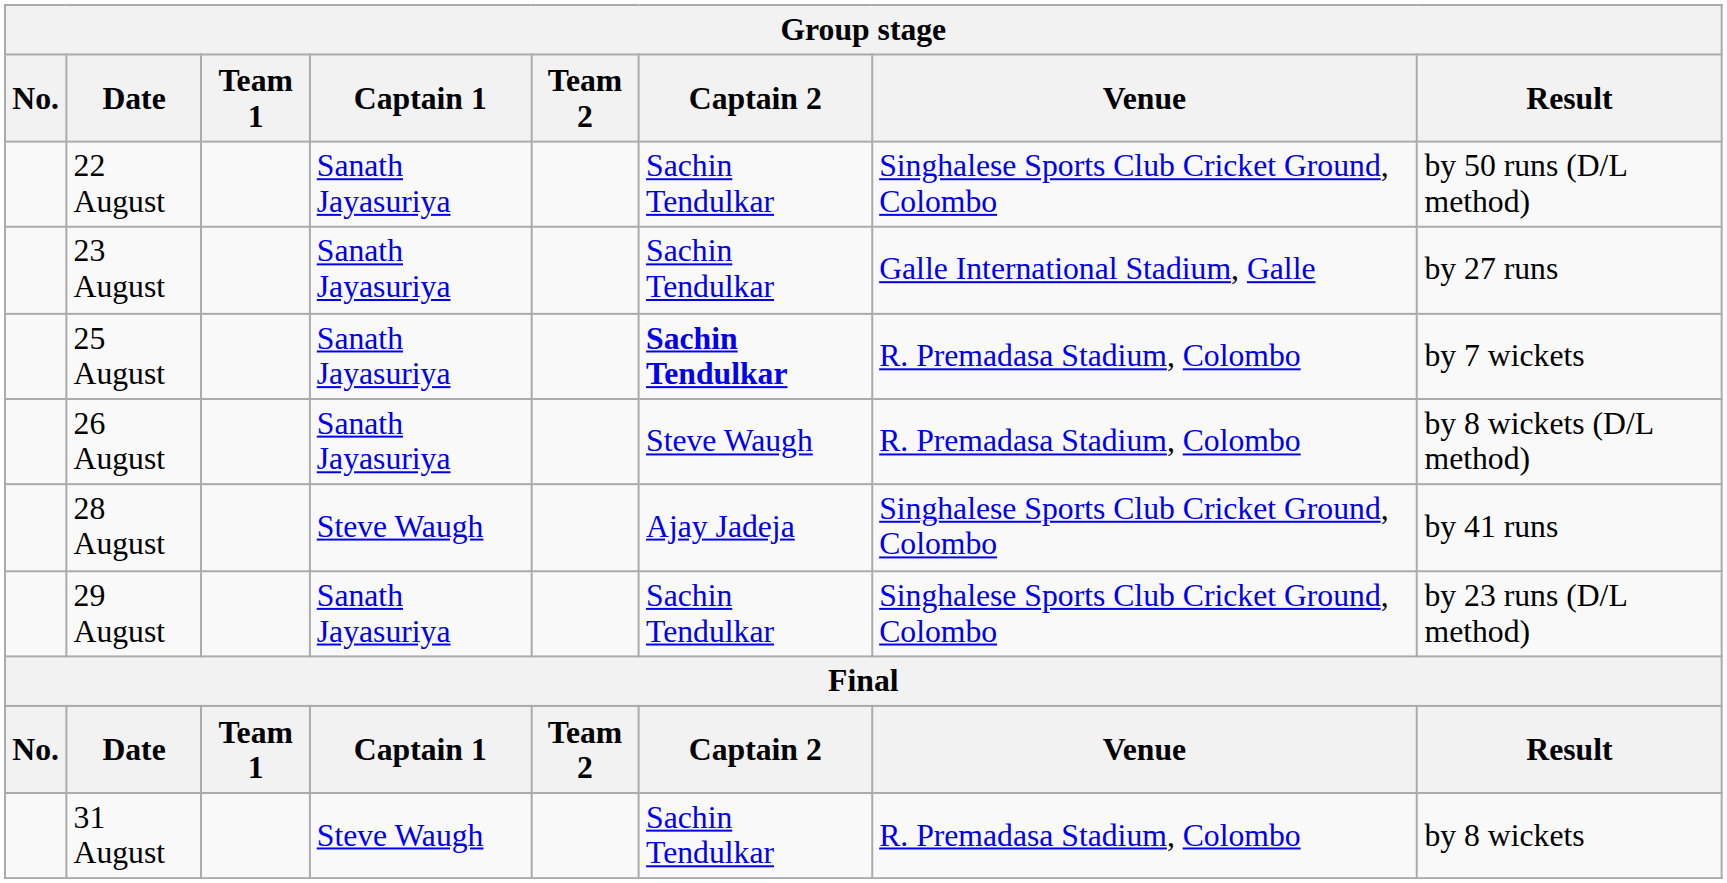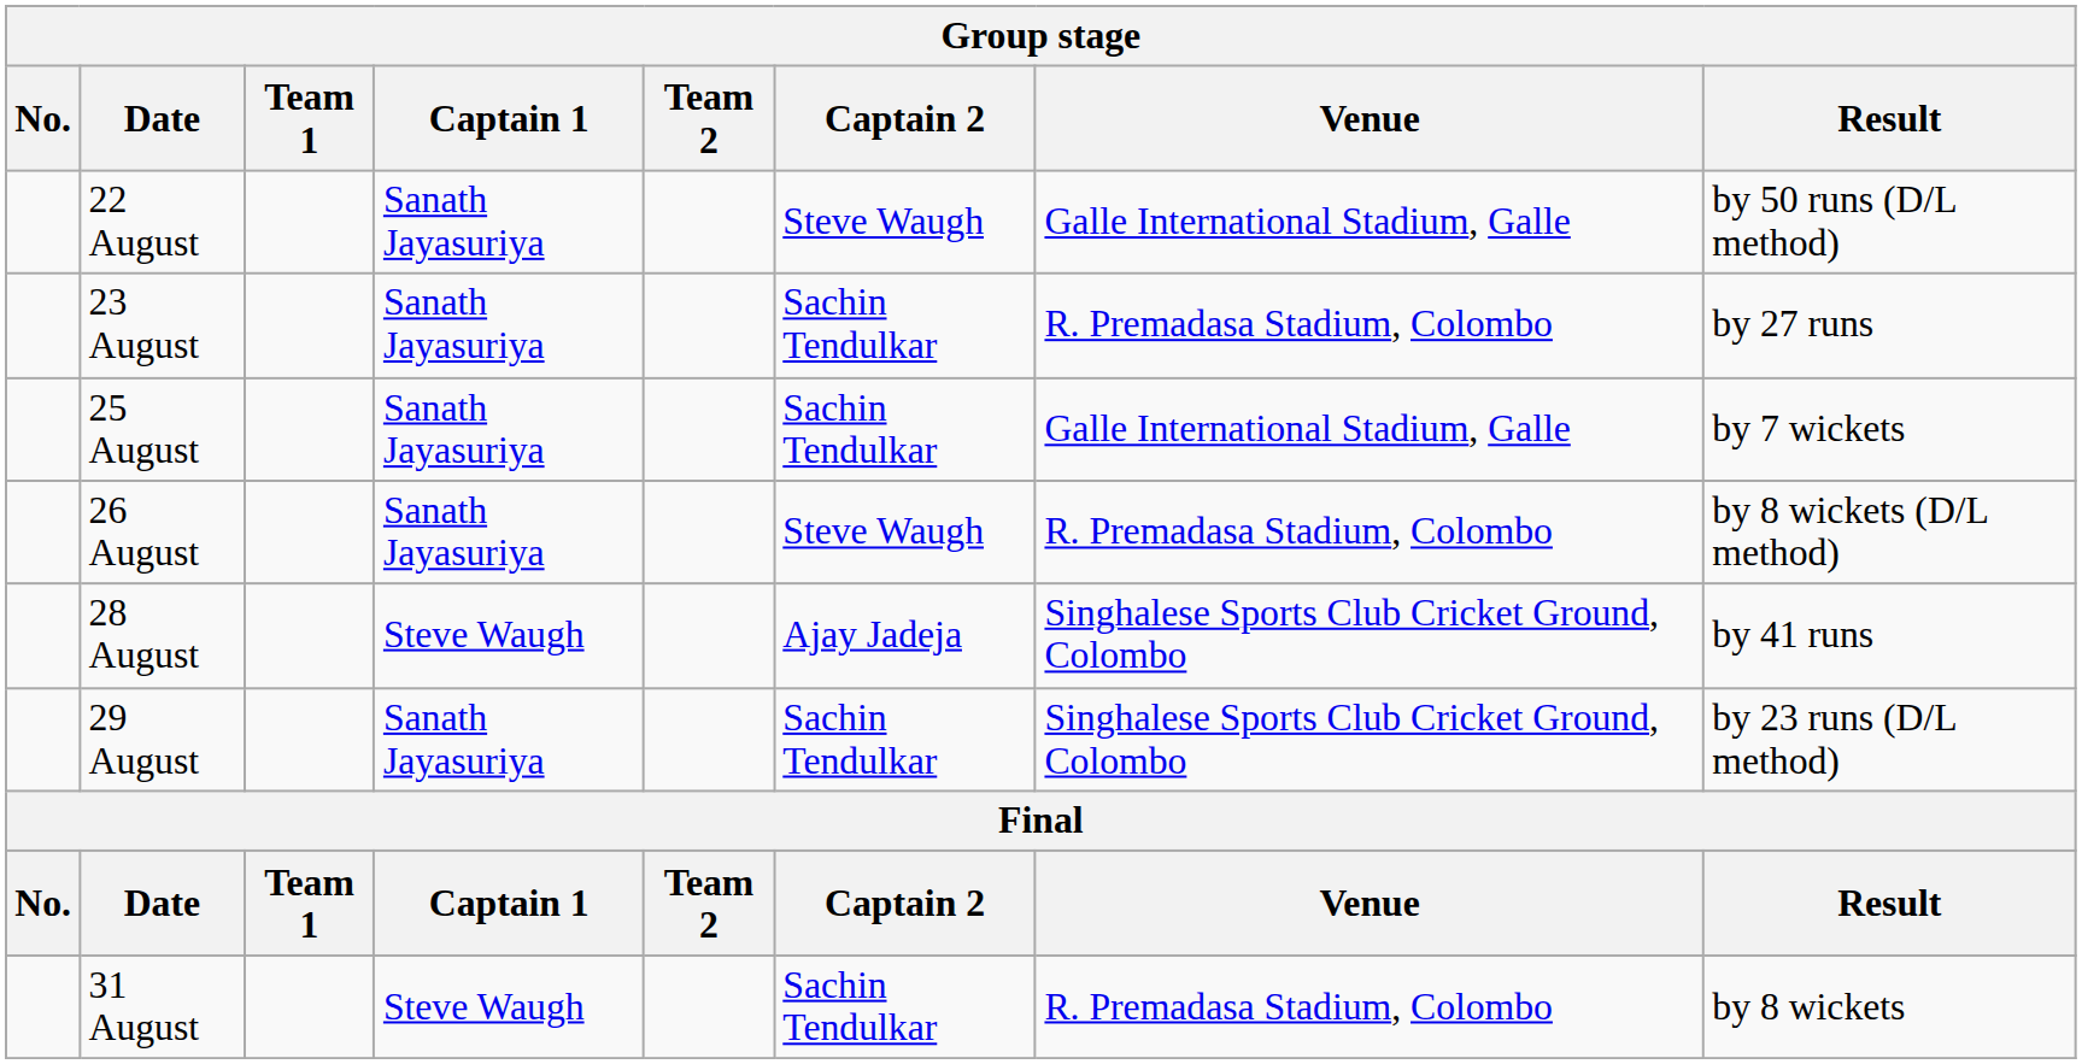 <table class="wikitable">
 <tr>
 <th colspan="9">Group stage</th>
 </tr>
 <tr>
 <th>No.</th>
 <th>Date</th>
 <th>Team 1</th>
 <th>Captain 1</th>
 <th>Team 2</th>
 <th>Captain 2</th>
 <th>Venue</th>
 <th>Result</th>
 </tr>
 <tr>
 <td></td>
 <td>22 August</td>
 <td></td>
 <td><a href='#'>Sanath Jayasuriya</a></td>
 <td></td>
-<td><a href='#'>Sachin Tendulkar</a></td>
-<td><a href='#'>Singhalese Sports Club Cricket Ground</a>, <a href='#'>Colombo</a></td>
+<td><a href='#'>Steve Waugh</a></td>
+<td><a href='#'>Galle International Stadium</a>, <a href='#'>Galle</a></td>
 <td> by 50 runs (D/L method)</td>
 </tr>
 <tr>
 <td></td>
 <td>23 August</td>
 <td></td>
 <td><a href='#'>Sanath Jayasuriya</a></td>
 <td></td>
 <td><a href='#'>Sachin Tendulkar</a></td>
-<td><a href='#'>Galle International Stadium</a>, <a href='#'>Galle</a></td>
+<td><a href='#'>R. Premadasa Stadium</a>, <a href='#'>Colombo</a></td>
 <td> by 27 runs</td>
 </tr>
 <tr>
 <td></td>
 <td>25 August</td>
 <td></td>
 <td><a href='#'>Sanath Jayasuriya</a></td>
 <td></td>
-<td><strong><a href='#'>Sachin Tendulkar</a></strong></td>
-<td><a href='#'>R. Premadasa Stadium</a>, <a href='#'>Colombo</a></td>
+<td><a href='#'>Sachin Tendulkar</a></td>
+<td><a href='#'>Galle International Stadium</a>, <a href='#'>Galle</a></td>
 <td> by 7 wickets</td>
 </tr>
 <tr>
 <td></td>
 <td>26 August</td>
 <td></td>
 <td><a href='#'>Sanath Jayasuriya</a></td>
 <td></td>
 <td><a href='#'>Steve Waugh</a></td>
 <td><a href='#'>R. Premadasa Stadium</a>, <a href='#'>Colombo</a></td>
 <td> by 8 wickets (D/L method)</td>
 </tr>
 <tr>
 <td></td>
 <td>28 August</td>
 <td></td>
 <td><a href='#'>Steve Waugh</a></td>
 <td></td>
 <td><a href='#'>Ajay Jadeja</a></td>
 <td><a href='#'>Singhalese Sports Club Cricket Ground</a>, <a href='#'>Colombo</a></td>
 <td> by 41 runs</td>
 </tr>
 <tr>
 <td></td>
 <td>29 August</td>
 <td></td>
 <td><a href='#'>Sanath Jayasuriya</a></td>
 <td></td>
 <td><a href='#'>Sachin Tendulkar</a></td>
 <td><a href='#'>Singhalese Sports Club Cricket Ground</a>, <a href='#'>Colombo</a></td>
 <td> by 23 runs (D/L method)</td>
 </tr>
 <tr>
 <th colspan="9">Final</th>
 </tr>
 <tr>
 <th>No.</th>
 <th>Date</th>
 <th>Team 1</th>
 <th>Captain 1</th>
 <th>Team 2</th>
 <th>Captain 2</th>
 <th>Venue</th>
 <th>Result</th>
 </tr>
 <tr>
 <td></td>
 <td>31 August</td>
 <td></td>
 <td><a href='#'>Steve Waugh</a></td>
 <td></td>
 <td><a href='#'>Sachin Tendulkar</a></td>
 <td><a href='#'>R. Premadasa Stadium</a>, <a href='#'>Colombo</a></td>
 <td> by 8 wickets</td>
 </tr>
 </table>
